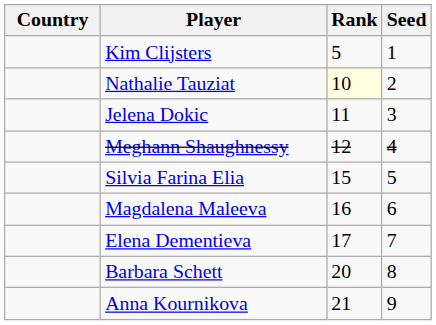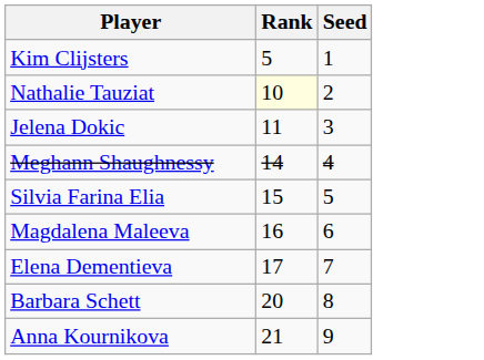 <table class="sortable wikitable">
 <tr>
-<th width="70">Country</th>
 <th width="175">Player</th>
 <th>Rank</th>
 <th>Seed</th>
 </tr>
 <tr>
-<td></td>
 <td><a href='#'>Kim Clijsters</a></td>
 <td>5</td>
 <td>1</td>
 </tr>
 <tr>
-<td></td>
 <td><a href='#'>Nathalie Tauziat</a></td>
 <td style="background: lightyellow;">10</td>
 <td>2</td>
 </tr>
 <tr>
-<td></td>
 <td><a href='#'>Jelena Dokic</a></td>
 <td>11</td>
 <td>3</td>
 </tr>
 <tr>
-<td><s></s></td>
 <td><s><a href='#'>Meghann Shaughnessy</a></s></td>
-<td><s>12</s></td>
+<td><s>14</s></td>
 <td><s>4</s></td>
 </tr>
 <tr>
-<td></td>
 <td><a href='#'>Silvia Farina Elia</a></td>
 <td>15</td>
 <td>5</td>
 </tr>
 <tr>
-<td></td>
 <td><a href='#'>Magdalena Maleeva</a></td>
 <td>16</td>
 <td>6</td>
 </tr>
 <tr>
-<td></td>
 <td><a href='#'>Elena Dementieva</a></td>
 <td>17</td>
 <td>7</td>
 </tr>
 <tr>
-<td></td>
 <td><a href='#'>Barbara Schett</a></td>
 <td>20</td>
 <td>8</td>
 </tr>
 <tr>
-<td></td>
 <td><a href='#'>Anna Kournikova</a></td>
 <td>21</td>
 <td>9</td>
 </tr>
 </table>
